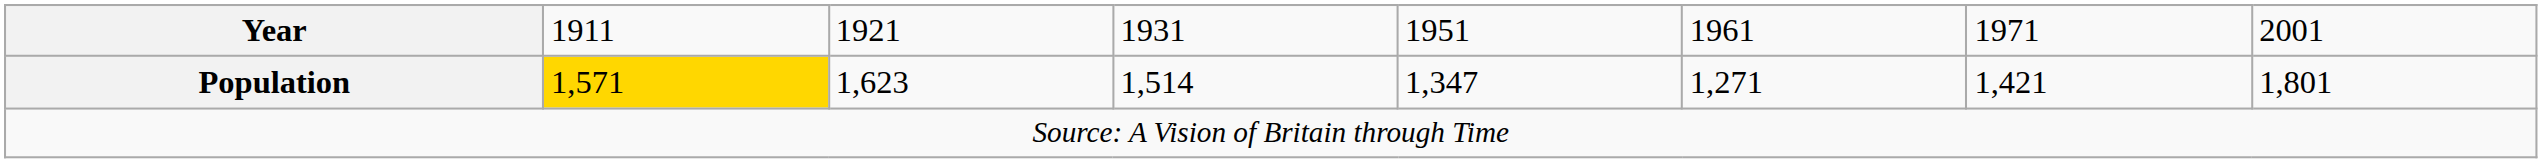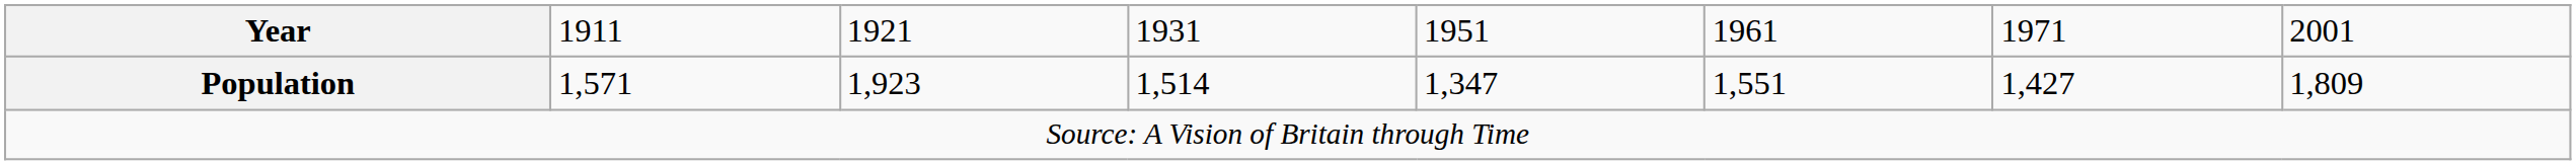 <table class="wikitable" style="clear:both;">
 <tr>
 <th>Year</th>
 <td>1911</td>
 <td>1921</td>
 <td>1931</td>
 <td>1951</td>
 <td>1961</td>
 <td>1971</td>
 <td>2001</td>
 </tr>
 <tr>
 <th>Population</th>
-<td style="background: gold;">1,571</td>
-<td>1,623</td>
+<td>1,571</td>
+<td>1,923</td>
 <td>1,514</td>
 <td>1,347</td>
-<td>1,271</td>
-<td>1,421</td>
-<td>1,801</td>
+<td>1,551</td>
+<td>1,427</td>
+<td>1,809</td>
 </tr>
 <tr>
 <td colspan="14" style="text-align:center;font-size:90%;width: 100em"><em>Source: A Vision of Britain through Time</em></td>
 </tr>
 </table>
